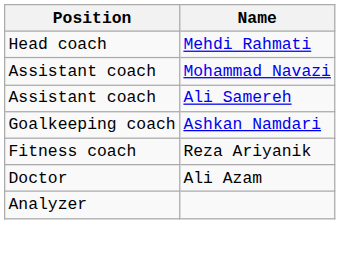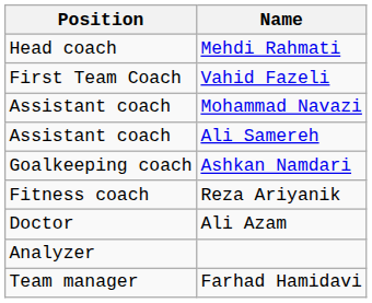 <table class="wikitable">
 <tr>
 <th>Position</th>
 <th>Name</th>
 </tr>
 <tr>
 <td>Head coach</td>
 <td> <a href='#'>Mehdi Rahmati</a></td>
+</tr>
+<tr>
+<td>First Team Coach</td>
+<td> <a href='#'>Vahid Fazeli</a></td>
 </tr>
 <tr>
 <td>Assistant coach</td>
 <td> <a href='#'>Mohammad Navazi</a></td>
 </tr>
 <tr>
 <td>Assistant coach</td>
 <td> <a href='#'>Ali Samereh</a></td>
 </tr>
 <tr>
 <td>Goalkeeping coach</td>
 <td> <a href='#'>Ashkan Namdari</a></td>
 </tr>
 <tr>
 <td>Fitness coach</td>
 <td> Reza Ariyanik</td>
 </tr>
 <tr>
 <td>Doctor</td>
 <td> Ali Azam</td>
 </tr>
 <tr>
 <td>Analyzer</td>
 <td></td>
 </tr>
+<tr>
+<td>Team manager</td>
+<td> Farhad Hamidavi</td>
+</tr>
 </table>
